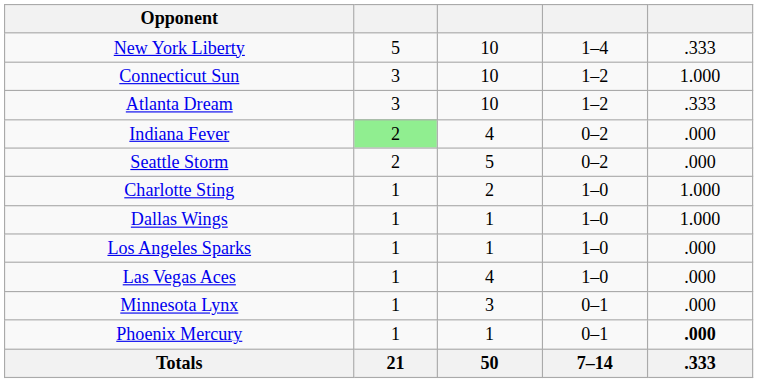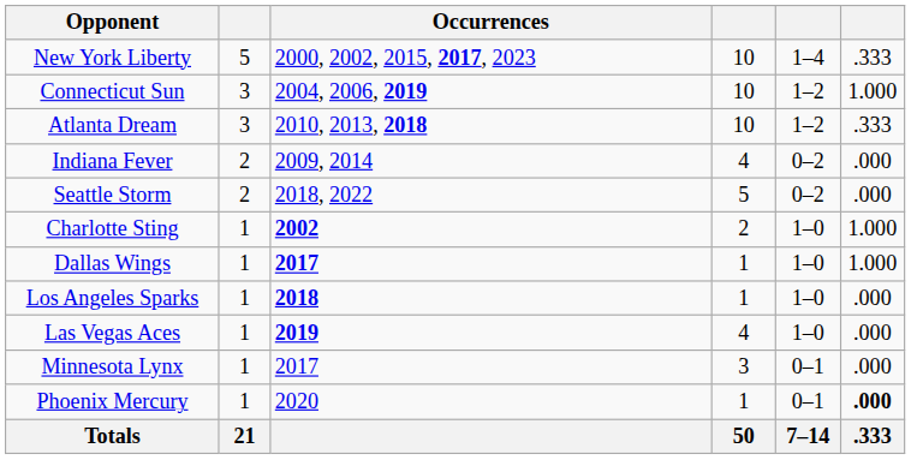 <table class="wikitable sortable" style="text-align: center; width: 75%;">
 <tr>
 <th width="150">Opponent</th>
 <th width="30"></th>
+<th>Occurrences</th>
 <th width="40"></th>
 <th width="40"></th>
 <th width="40"></th>
 </tr>
 <tr>
 <td><a href='#'>New York Liberty</a></td>
 <td>5</td>
+<td align=left><a href='#'>2000</a>, <a href='#'>2002</a>, <a href='#'>2015</a>, <strong><a href='#'>2017</a></strong>, <a href='#'>2023</a></td>
 <td>10</td>
 <td>1–4</td>
 <td>.333</td>
 </tr>
 <tr>
 <td><a href='#'>Connecticut Sun</a></td>
 <td>3</td>
+<td align="left"><a href='#'>2004</a>, <a href='#'>2006</a>, <strong><a href='#'>2019</a></strong></td>
 <td>10</td>
 <td>1–2</td>
 <td>1.000</td>
 </tr>
 <tr>
 <td><a href='#'>Atlanta Dream</a></td>
 <td>3</td>
+<td align=left><a href='#'>2010</a>, <a href='#'>2013</a>, <strong><a href='#'>2018</a></strong></td>
 <td>10</td>
 <td>1–2</td>
 <td>.333</td>
 </tr>
 <tr>
 <td><a href='#'>Indiana Fever</a></td>
-<td style="background: lightgreen;">2</td>
+<td>2</td>
+<td align="left"><a href='#'>2009</a>, <a href='#'>2014</a></td>
 <td>4</td>
 <td>0–2</td>
 <td>.000</td>
 </tr>
 <tr>
 <td><a href='#'>Seattle Storm</a></td>
 <td>2</td>
+<td align=left><a href='#'>2018</a>, <a href='#'>2022</a></td>
 <td>5</td>
 <td>0–2</td>
 <td>.000</td>
 </tr>
 <tr>
 <td><a href='#'>Charlotte Sting</a></td>
 <td>1</td>
+<td align="left"><strong><a href='#'>2002</a></strong></td>
 <td>2</td>
 <td>1–0</td>
 <td>1.000</td>
 </tr>
 <tr>
 <td><a href='#'>Dallas Wings</a></td>
 <td>1</td>
+<td align=left><strong><a href='#'>2017</a></strong></td>
 <td>1</td>
 <td>1–0</td>
 <td>1.000</td>
 </tr>
 <tr>
 <td><a href='#'>Los Angeles Sparks</a></td>
 <td>1</td>
+<td align="left"><strong><a href='#'>2018</a></strong></td>
 <td>1</td>
 <td>1–0</td>
 <td>.000</td>
 </tr>
 <tr>
 <td><a href='#'>Las Vegas Aces</a></td>
 <td>1</td>
+<td align=left><strong><a href='#'>2019</a></strong></td>
 <td>4</td>
 <td>1–0</td>
 <td>.000</td>
 </tr>
 <tr>
 <td><a href='#'>Minnesota Lynx</a></td>
 <td>1</td>
+<td align=left><a href='#'>2017</a></td>
 <td>3</td>
 <td>0–1</td>
 <td>.000</td>
 </tr>
 <tr>
 <td><a href='#'>Phoenix Mercury</a></td>
 <td>1</td>
+<td align=left><a href='#'>2020</a></td>
 <td>1</td>
 <td>0–1</td>
 <td><strong>.000</strong></td>
 </tr>
 <tr>
 <th width="150">Totals</th>
 <th width="30">21</th>
+<th></th>
 <th width="40">50</th>
 <th width="40">7–14</th>
 <th width="40">.333</th>
 </tr>
 </table>
